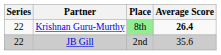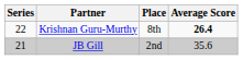 <table class="wikitable sortable" style="margin:auto; text-align:center;">
 <tr>
 <th>Series</th>
 <th>Partner</th>
 <th>Place</th>
 <th>Average Score</th>
 </tr>
 <tr>
 <td>22</td>
 <td><a href='#'>Krishnan Guru-Murthy</a></td>
-<td style="background: lightgreen;">8th</td>
+<td>8th</td>
 <td><strong>26.4</strong></td>
 </tr>
 <tr style="text-align:center; background:#ccc;">
-<td>22</td>
+<td>21</td>
 <td><a href='#'>JB Gill</a></td>
 <td>2nd</td>
 <td>35.6</td>
 </tr>
 </table>
